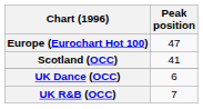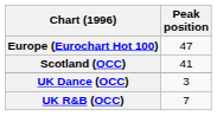 <table class="wikitable sortable plainrowheaders">
 <tr>
 <th>Chart (1996)</th>
 <th>Peak<br>position</th>
 </tr>
 <tr>
 <th scope="row">Europe (<a href='#'>Eurochart Hot 100</a>)</th>
 <td align="center">47</td>
 </tr>
 <tr>
 <th scope="row">Scotland (<a href='#'>OCC</a>)</th>
 <td align="center">41</td>
 </tr>
 <tr>
 </tr>
 <tr>
 <th scope="row"><a href='#'>UK Dance</a> (<a href='#'>OCC</a>)</th>
-<td align="center">6</td>
+<td align="center">3</td>
 </tr>
 <tr>
 <th scope="row"><a href='#'>UK R&B</a> (<a href='#'>OCC</a>)</th>
 <td align="center">7</td>
 </tr>
 </table>
